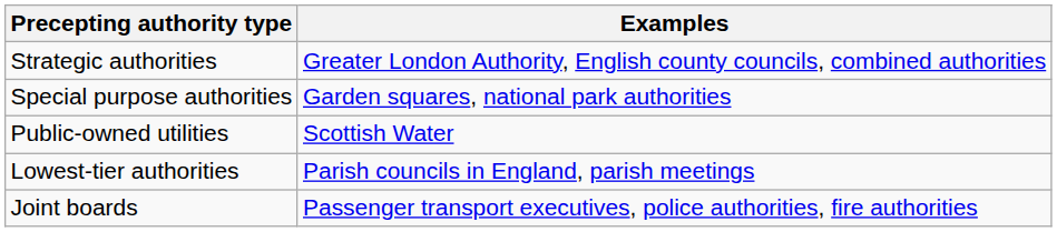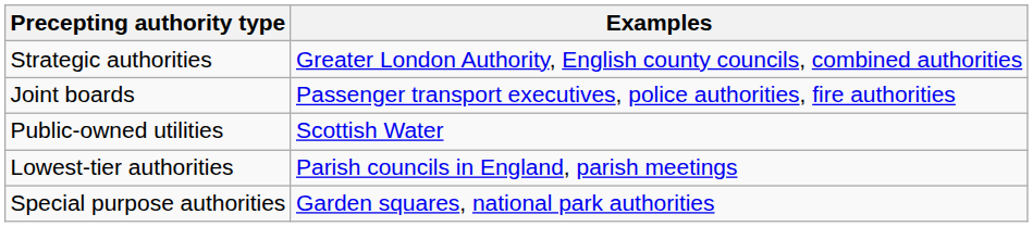 <table class="wikitable">
 <tr>
 <th>Precepting authority type</th>
 <th>Examples</th>
 </tr>
 <tr>
 <td>Strategic authorities</td>
 <td><a href='#'>Greater London Authority</a>, <a href='#'>English county councils</a>, <a href='#'>combined authorities</a></td>
 </tr>
 <tr>
-<td>Special purpose authorities</td>
-<td><a href='#'>Garden squares</a>, <a href='#'>national park authorities</a></td>
+<td>Joint boards</td>
+<td><a href='#'>Passenger transport executives</a>, <a href='#'>police authorities</a>, <a href='#'>fire authorities</a></td>
 </tr>
 <tr>
 <td>Public-owned utilities</td>
 <td><a href='#'>Scottish Water</a></td>
 </tr>
 <tr>
 <td>Lowest-tier authorities</td>
 <td><a href='#'>Parish councils in England</a>, <a href='#'>parish meetings</a></td>
 </tr>
 <tr>
-<td>Joint boards</td>
-<td><a href='#'>Passenger transport executives</a>, <a href='#'>police authorities</a>, <a href='#'>fire authorities</a></td>
+<td>Special purpose authorities</td>
+<td><a href='#'>Garden squares</a>, <a href='#'>national park authorities</a></td>
 </tr>
 </table>
